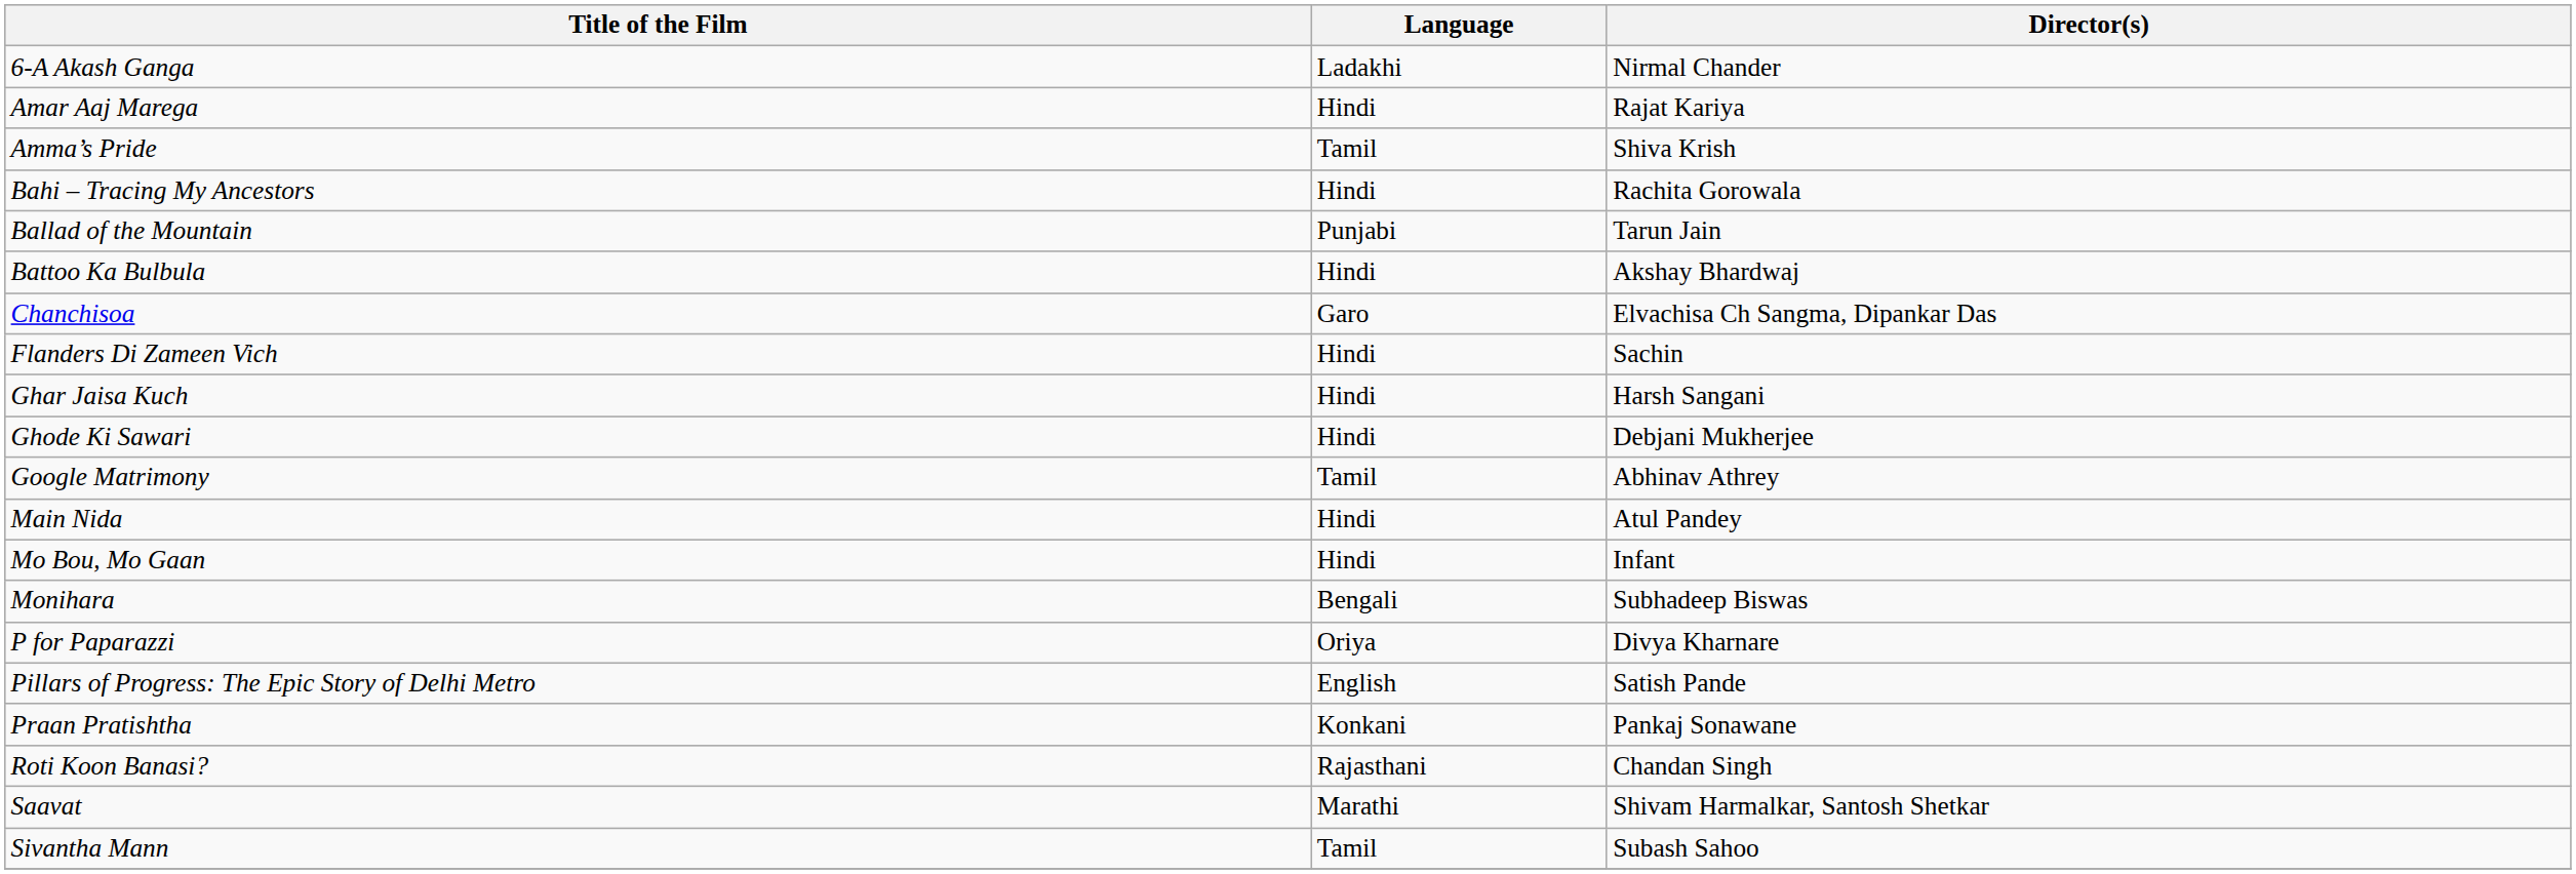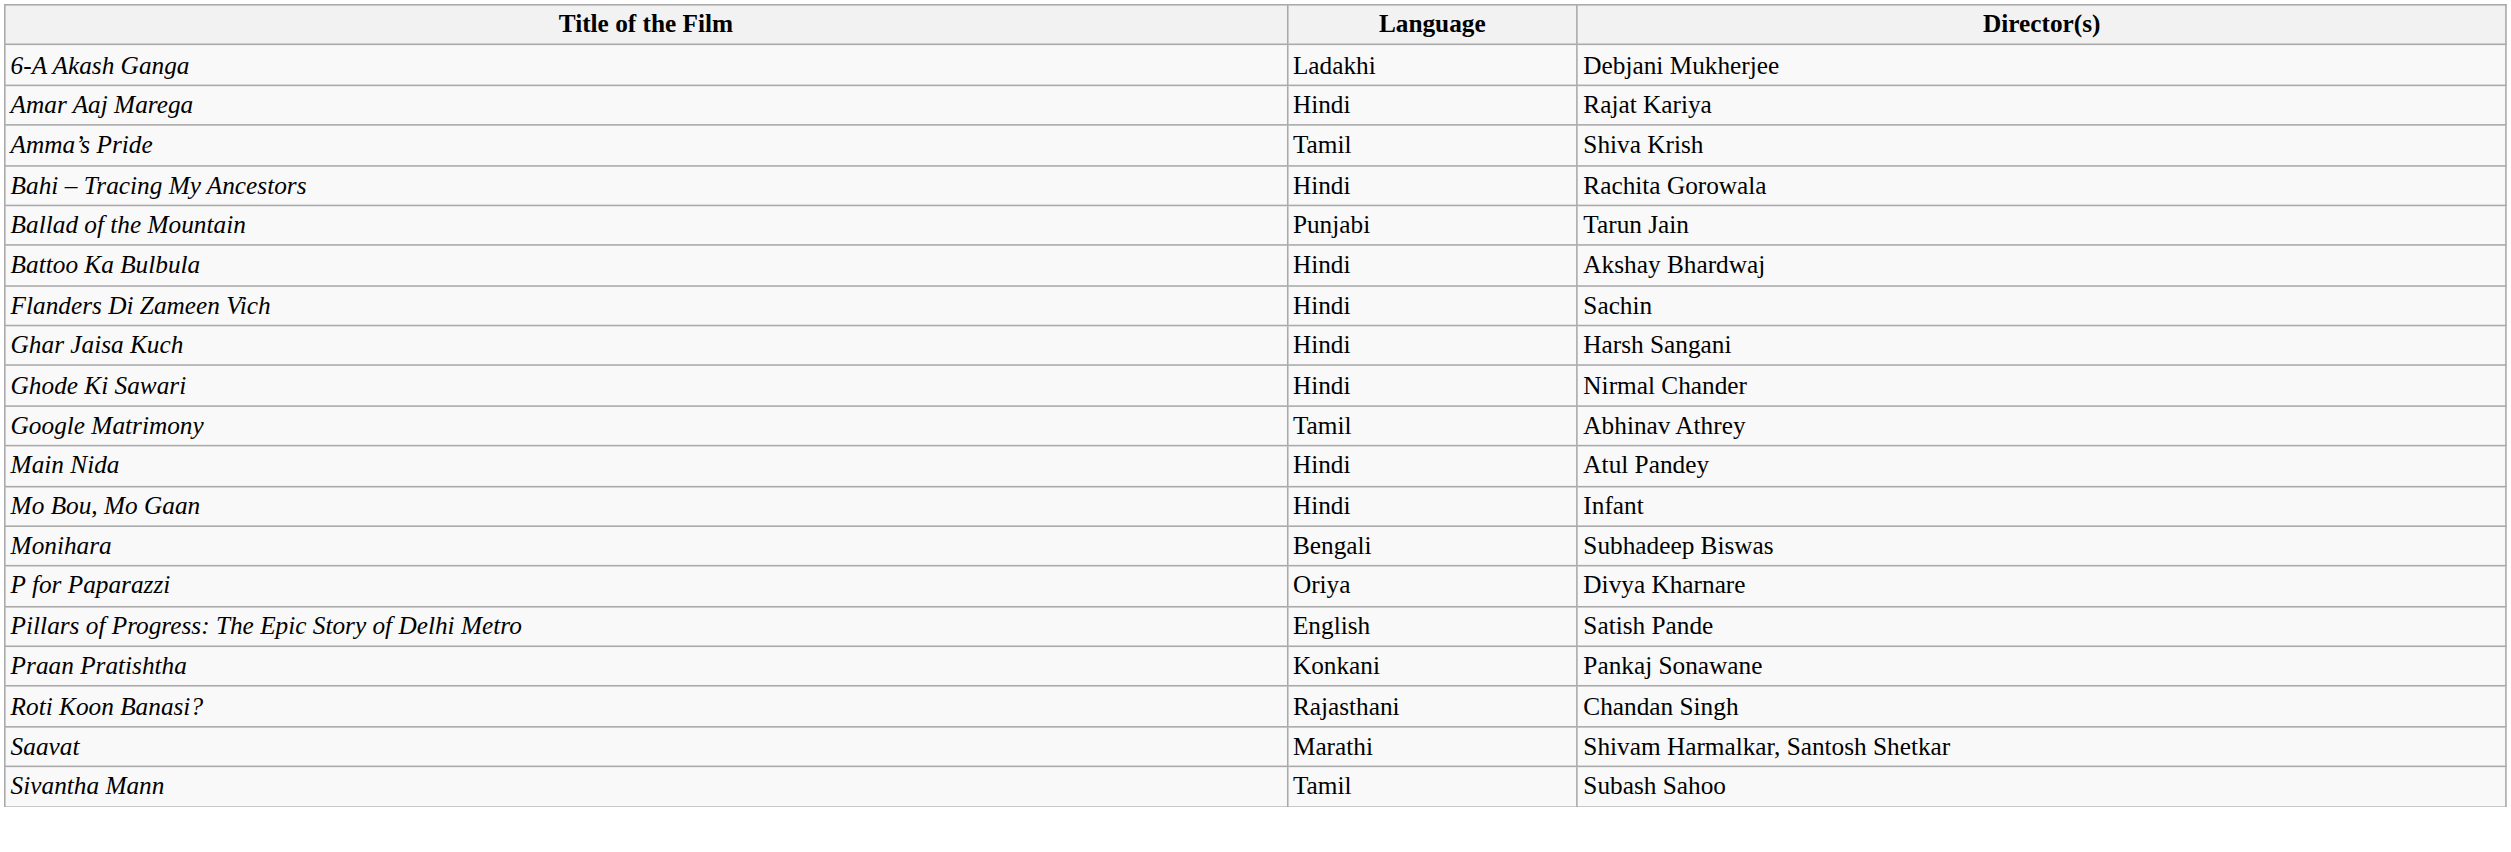 <table class="sortable wikitable" style="width:100%; margin-bottom:4px" cellpadding="5">
 <tr>
 <th scope="col">Title of the Film</th>
 <th scope="col">Language</th>
 <th scope="col">Director(s)</th>
 </tr>
 <tr>
 <td><em>6-A Akash Ganga</em></td>
 <td>Ladakhi</td>
-<td>Nirmal Chander</td>
+<td>Debjani Mukherjee</td>
 </tr>
 <tr>
 <td><em>Amar Aaj Marega</em></td>
 <td>Hindi</td>
 <td>Rajat Kariya</td>
 </tr>
 <tr>
 <td><em>Amma’s Pride</em></td>
 <td>Tamil</td>
 <td>Shiva Krish</td>
 </tr>
 <tr>
 <td><em>Bahi – Tracing My Ancestors</em></td>
 <td>Hindi</td>
 <td>Rachita Gorowala</td>
 </tr>
 <tr>
 <td><em>Ballad of the Mountain</em></td>
 <td>Punjabi</td>
 <td>Tarun Jain</td>
 </tr>
 <tr>
 <td><em>Battoo Ka Bulbula</em></td>
 <td>Hindi</td>
 <td>Akshay Bhardwaj</td>
 </tr>
 <tr>
-<td><em><a href='#'>Chanchisoa</a></em></td>
-<td>Garo</td>
-<td>Elvachisa Ch Sangma, Dipankar Das</td>
-</tr>
-<tr>
 <td><em>Flanders Di Zameen Vich</em></td>
 <td>Hindi</td>
 <td>Sachin</td>
 </tr>
 <tr>
 <td><em>Ghar Jaisa Kuch</em> </td>
 <td>Hindi</td>
 <td>Harsh Sangani</td>
 </tr>
 <tr>
 <td><em>Ghode Ki Sawari</em></td>
 <td>Hindi</td>
-<td>Debjani Mukherjee</td>
+<td>Nirmal Chander</td>
 </tr>
 <tr>
 <td><em>Google Matrimony</em></td>
 <td>Tamil</td>
 <td>Abhinav Athrey</td>
 </tr>
 <tr>
 <td><em>Main Nida</em></td>
 <td>Hindi</td>
 <td>Atul Pandey</td>
 </tr>
 <tr>
 <td><em>Mo Bou, Mo Gaan</em></td>
 <td>Hindi</td>
 <td>Infant</td>
 </tr>
 <tr>
 <td><em>Monihara</em></td>
 <td>Bengali</td>
 <td>Subhadeep Biswas</td>
 </tr>
 <tr>
 <td><em>P for Paparazzi</em></td>
 <td>Oriya</td>
 <td>Divya Kharnare</td>
 </tr>
 <tr>
 <td><em>Pillars of Progress: The Epic Story of Delhi Metro</em></td>
 <td>English</td>
 <td>Satish Pande</td>
 </tr>
 <tr>
 <td><em>Praan Pratishtha</em></td>
 <td>Konkani</td>
 <td>Pankaj Sonawane</td>
 </tr>
 <tr>
 <td><em>Roti Koon Banasi?</em></td>
 <td>Rajasthani</td>
 <td>Chandan Singh</td>
 </tr>
 <tr>
 <td><em>Saavat</em></td>
 <td>Marathi</td>
 <td>Shivam Harmalkar, Santosh Shetkar</td>
 </tr>
 <tr>
 <td><em>Sivantha Mann</em></td>
 <td>Tamil</td>
 <td>Subash Sahoo</td>
 </tr>
 <tr>
 </tr>
 </table>
